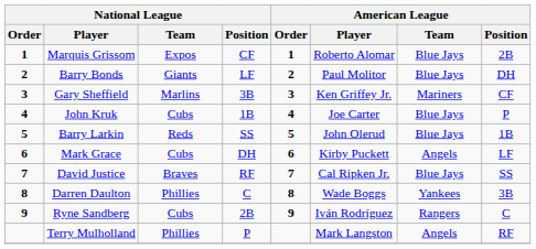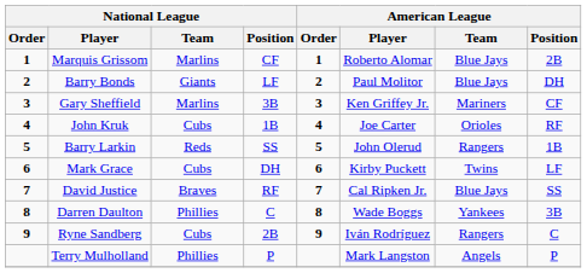 <table class="wikitable" style="font-size: 100%; text-align:center;">
 <tr>
 <th colspan="4">National League</th>
 <th colspan="4">American League</th>
 </tr>
 <tr>
 <th>Order</th>
 <th>Player</th>
 <th width="100">Team</th>
 <th>Position</th>
 <th>Order</th>
 <th>Player</th>
 <th width="100">Team</th>
 <th>Position</th>
 </tr>
 <tr>
 <td><strong>1</strong></td>
 <td><a href='#'>Marquis Grissom</a></td>
-<td><a href='#'>Expos</a></td>
+<td><a href='#'>Marlins</a></td>
 <td><a href='#'>CF</a></td>
 <td><strong>1</strong></td>
 <td><a href='#'>Roberto Alomar</a></td>
 <td><a href='#'>Blue Jays</a></td>
 <td><a href='#'>2B</a></td>
 </tr>
 <tr>
 <td><strong>2</strong></td>
 <td><a href='#'>Barry Bonds</a></td>
 <td><a href='#'>Giants</a></td>
 <td><a href='#'>LF</a></td>
 <td><strong>2</strong></td>
 <td><a href='#'>Paul Molitor</a></td>
 <td><a href='#'>Blue Jays</a></td>
 <td><a href='#'>DH</a></td>
 </tr>
 <tr>
 <td><strong>3</strong></td>
 <td><a href='#'>Gary Sheffield</a></td>
 <td><a href='#'>Marlins</a></td>
 <td><a href='#'>3B</a></td>
 <td><strong>3</strong></td>
 <td><a href='#'>Ken Griffey Jr.</a></td>
 <td><a href='#'>Mariners</a></td>
 <td><a href='#'>CF</a></td>
 </tr>
 <tr>
 <td><strong>4</strong></td>
 <td><a href='#'>John Kruk</a></td>
 <td><a href='#'>Cubs</a></td>
 <td><a href='#'>1B</a></td>
 <td><strong>4</strong></td>
 <td><a href='#'>Joe Carter</a></td>
-<td><a href='#'>Blue Jays</a></td>
-<td><a href='#'>P</a></td>
+<td><a href='#'>Orioles</a></td>
+<td><a href='#'>RF</a></td>
 </tr>
 <tr>
 <td><strong>5</strong></td>
 <td><a href='#'>Barry Larkin</a></td>
 <td><a href='#'>Reds</a></td>
 <td><a href='#'>SS</a></td>
 <td><strong>5</strong></td>
 <td><a href='#'>John Olerud</a></td>
-<td><a href='#'>Blue Jays</a></td>
+<td><a href='#'>Rangers</a></td>
 <td><a href='#'>1B</a></td>
 </tr>
 <tr>
 <td><strong>6</strong></td>
 <td><a href='#'>Mark Grace</a></td>
 <td><a href='#'>Cubs</a></td>
 <td><a href='#'>DH</a></td>
 <td><strong>6</strong></td>
 <td><a href='#'>Kirby Puckett</a></td>
-<td><a href='#'>Angels</a></td>
+<td><a href='#'>Twins</a></td>
 <td><a href='#'>LF</a></td>
 </tr>
 <tr>
 <td><strong>7</strong></td>
 <td><a href='#'>David Justice</a></td>
 <td><a href='#'>Braves</a></td>
 <td><a href='#'>RF</a></td>
 <td><strong>7</strong></td>
 <td><a href='#'>Cal Ripken Jr.</a></td>
 <td><a href='#'>Blue Jays</a></td>
 <td><a href='#'>SS</a></td>
 </tr>
 <tr>
 <td><strong>8</strong></td>
 <td><a href='#'>Darren Daulton</a></td>
 <td><a href='#'>Phillies</a></td>
 <td><a href='#'>C</a></td>
 <td><strong>8</strong></td>
 <td><a href='#'>Wade Boggs</a></td>
 <td><a href='#'>Yankees</a></td>
 <td><a href='#'>3B</a></td>
 </tr>
 <tr>
 <td><strong>9</strong></td>
 <td><a href='#'>Ryne Sandberg</a></td>
 <td><a href='#'>Cubs</a></td>
 <td><a href='#'>2B</a></td>
 <td><strong>9</strong></td>
 <td><a href='#'>Iván Rodríguez</a></td>
 <td><a href='#'>Rangers</a></td>
 <td><a href='#'>C</a></td>
 </tr>
 <tr>
 <td></td>
 <td><a href='#'>Terry Mulholland</a></td>
 <td><a href='#'>Phillies</a></td>
 <td><a href='#'>P</a></td>
 <td></td>
 <td><a href='#'>Mark Langston</a></td>
 <td><a href='#'>Angels</a></td>
-<td><a href='#'>RF</a></td>
+<td><a href='#'>P</a></td>
 </tr>
 <tr>
 </tr>
 </table>
